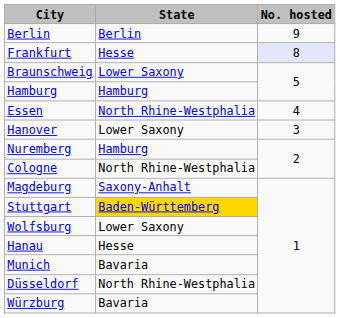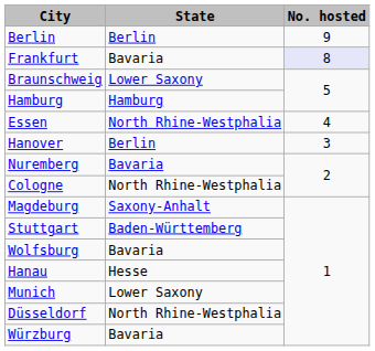 <table class="wikitable">
 <tr style="text-align:center; background:silver">
 <td><strong>City</strong></td>
 <td><strong>State</strong></td>
 <td><strong>No. hosted</strong></td>
 </tr>
 <tr>
 <td><a href='#'>Berlin</a></td>
 <td><a href='#'>Berlin</a></td>
 <td style="text-align:center;">9</td>
 </tr>
 <tr>
 <td><a href='#'>Frankfurt</a></td>
-<td><a href='#'>Hesse</a></td>
+<td>Bavaria</td>
 <td style="background: lavender; text-align:center;">8</td>
 </tr>
 <tr>
 <td><a href='#'>Braunschweig</a></td>
 <td><a href='#'>Lower Saxony</a></td>
 <td rowspan="2" style="text-align:center;">5</td>
 </tr>
 <tr>
 <td><a href='#'>Hamburg</a></td>
 <td><a href='#'>Hamburg</a></td>
 </tr>
 <tr>
 <td><a href='#'>Essen</a></td>
 <td><a href='#'>North Rhine-Westphalia</a></td>
 <td style="text-align:center;">4</td>
 </tr>
 <tr>
 <td><a href='#'>Hanover</a></td>
-<td>Lower Saxony</td>
+<td><a href='#'>Berlin</a></td>
 <td style="text-align:center;">3</td>
 </tr>
 <tr>
 <td><a href='#'>Nuremberg</a></td>
-<td><a href='#'>Hamburg</a></td>
+<td><a href='#'>Bavaria</a></td>
 <td rowspan="2" style="text-align:center;">2</td>
 </tr>
 <tr>
 <td><a href='#'>Cologne</a></td>
 <td>North Rhine-Westphalia</td>
 </tr>
 <tr>
 <td><a href='#'>Magdeburg</a></td>
 <td><a href='#'>Saxony-Anhalt</a></td>
 <td rowspan="7" style="text-align:center;">1</td>
 </tr>
 <tr>
 <td><a href='#'>Stuttgart</a></td>
-<td style="background: gold;"><a href='#'>Baden-Württemberg</a></td>
+<td><a href='#'>Baden-Württemberg</a></td>
 </tr>
 <tr>
 <td><a href='#'>Wolfsburg</a></td>
-<td>Lower Saxony</td>
+<td>Bavaria</td>
 </tr>
 <tr>
 <td><a href='#'>Hanau</a></td>
 <td>Hesse</td>
 </tr>
 <tr>
 <td><a href='#'>Munich</a></td>
-<td>Bavaria</td>
+<td>Lower Saxony</td>
 </tr>
 <tr>
 <td><a href='#'>Düsseldorf</a></td>
 <td>North Rhine-Westphalia</td>
 </tr>
 <tr>
 <td><a href='#'>Würzburg</a></td>
 <td>Bavaria</td>
 </tr>
 </table>
